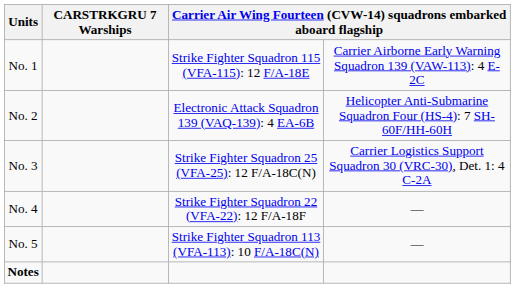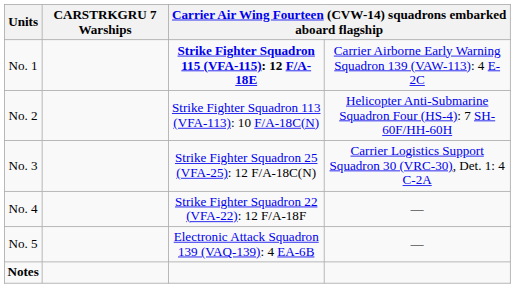 <table class="wikitable" style="text-align:center" width=99%>
 <tr>
 <th rowspan="1" width="5%">Units</th>
 <th colspan="1" width="25%" align="center">CARSTRKGRU 7 Warships</th>
 <th colspan="2" align="center"><a href='#'>Carrier Air Wing Fourteen</a> (CVW-14) squadrons embarked aboard flagship </th>
 </tr>
 <tr>
 <td>No. 1</td>
 <td></td>
-<td><a href='#'>Strike Fighter Squadron 115 (VFA-115)</a>: 12 <a href='#'>F/A-18E</a></td>
+<td><strong><a href='#'>Strike Fighter Squadron 115 (VFA-115)</a>: 12 <a href='#'>F/A-18E</a></strong></td>
 <td><a href='#'>Carrier Airborne Early Warning Squadron 139 (VAW-113)</a>: 4 <a href='#'>E-2C</a></td>
 </tr>
 <tr>
 <td>No. 2</td>
 <td></td>
-<td><a href='#'>Electronic Attack Squadron 139 (VAQ-139)</a>: 4 <a href='#'>EA-6B</a></td>
+<td><a href='#'>Strike Fighter Squadron 113 (VFA-113)</a>: 10 <a href='#'>F/A-18C(N)</a></td>
 <td><a href='#'>Helicopter Anti-Submarine Squadron Four (HS-4)</a>: 7 <a href='#'>SH-60F/HH-60H</a></td>
 </tr>
 <tr>
 <td>No. 3</td>
 <td></td>
 <td><a href='#'>Strike Fighter Squadron 25 (VFA-25)</a>:  12 F/A-18C(N)</td>
 <td><a href='#'>Carrier Logistics Support Squadron 30 (VRC-30)</a>, Det. 1:  4 <a href='#'>C-2A</a></td>
 </tr>
 <tr>
 <td>No. 4</td>
 <td></td>
 <td><a href='#'>Strike Fighter Squadron 22 (VFA-22)</a>: 12 F/A-18F</td>
 <td>—</td>
 </tr>
 <tr>
 <td>No. 5</td>
 <td></td>
-<td><a href='#'>Strike Fighter Squadron 113 (VFA-113)</a>: 10 <a href='#'>F/A-18C(N)</a></td>
+<td><a href='#'>Electronic Attack Squadron 139 (VAQ-139)</a>: 4 <a href='#'>EA-6B</a></td>
 <td>—</td>
 </tr>
 <tr>
 <td><strong>Notes</strong></td>
 <td></td>
 <td></td>
 <td></td>
 </tr>
 </table>
